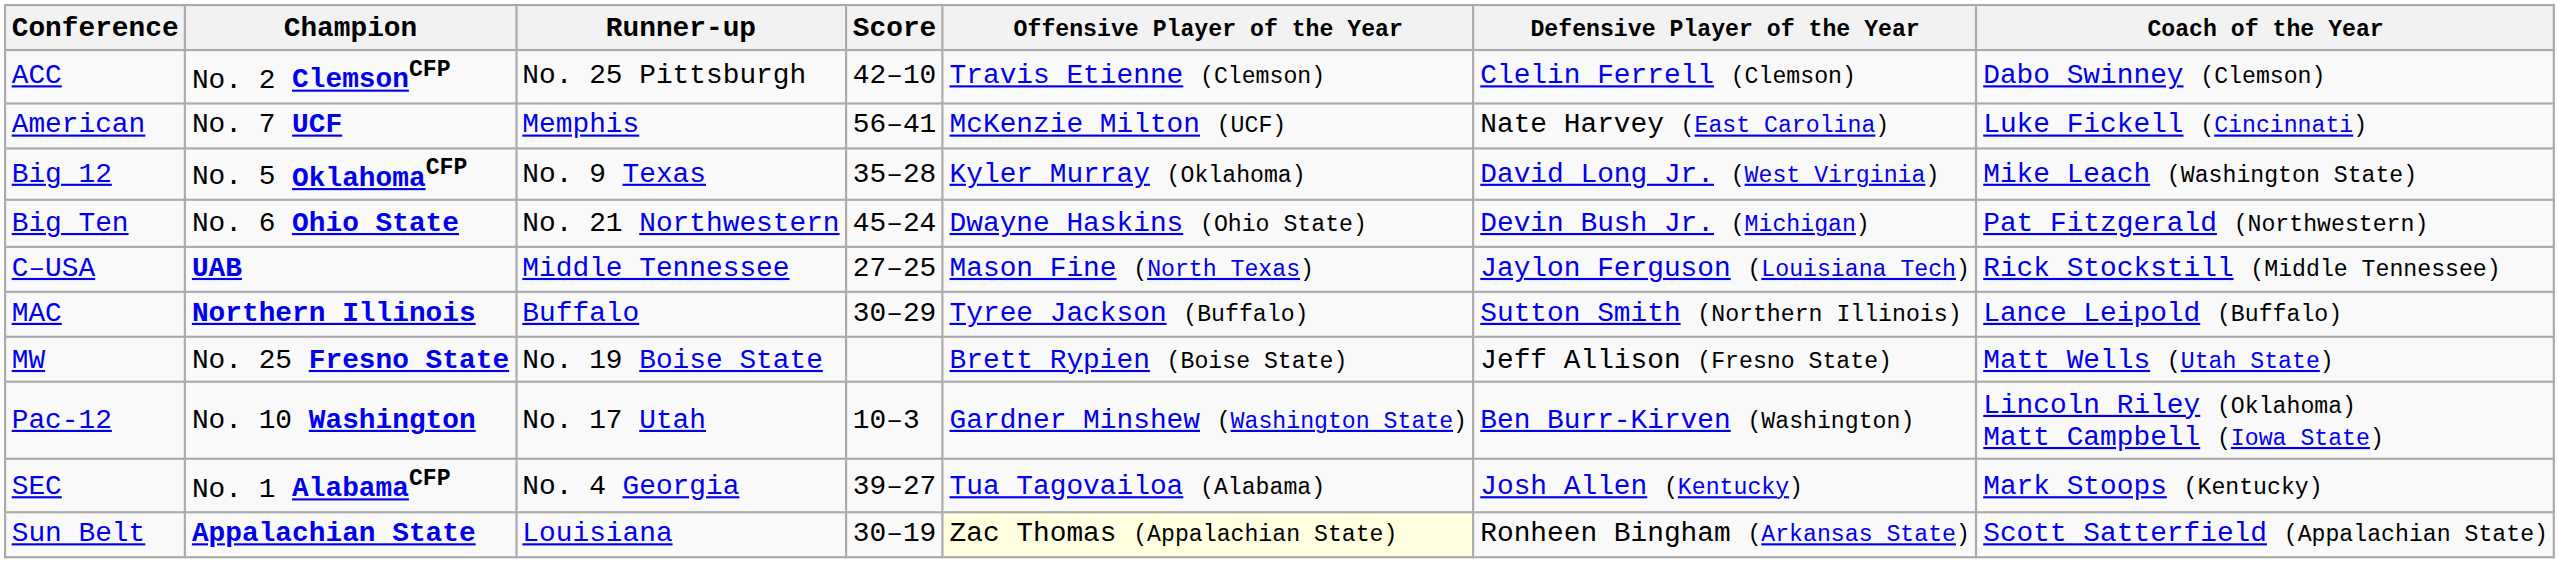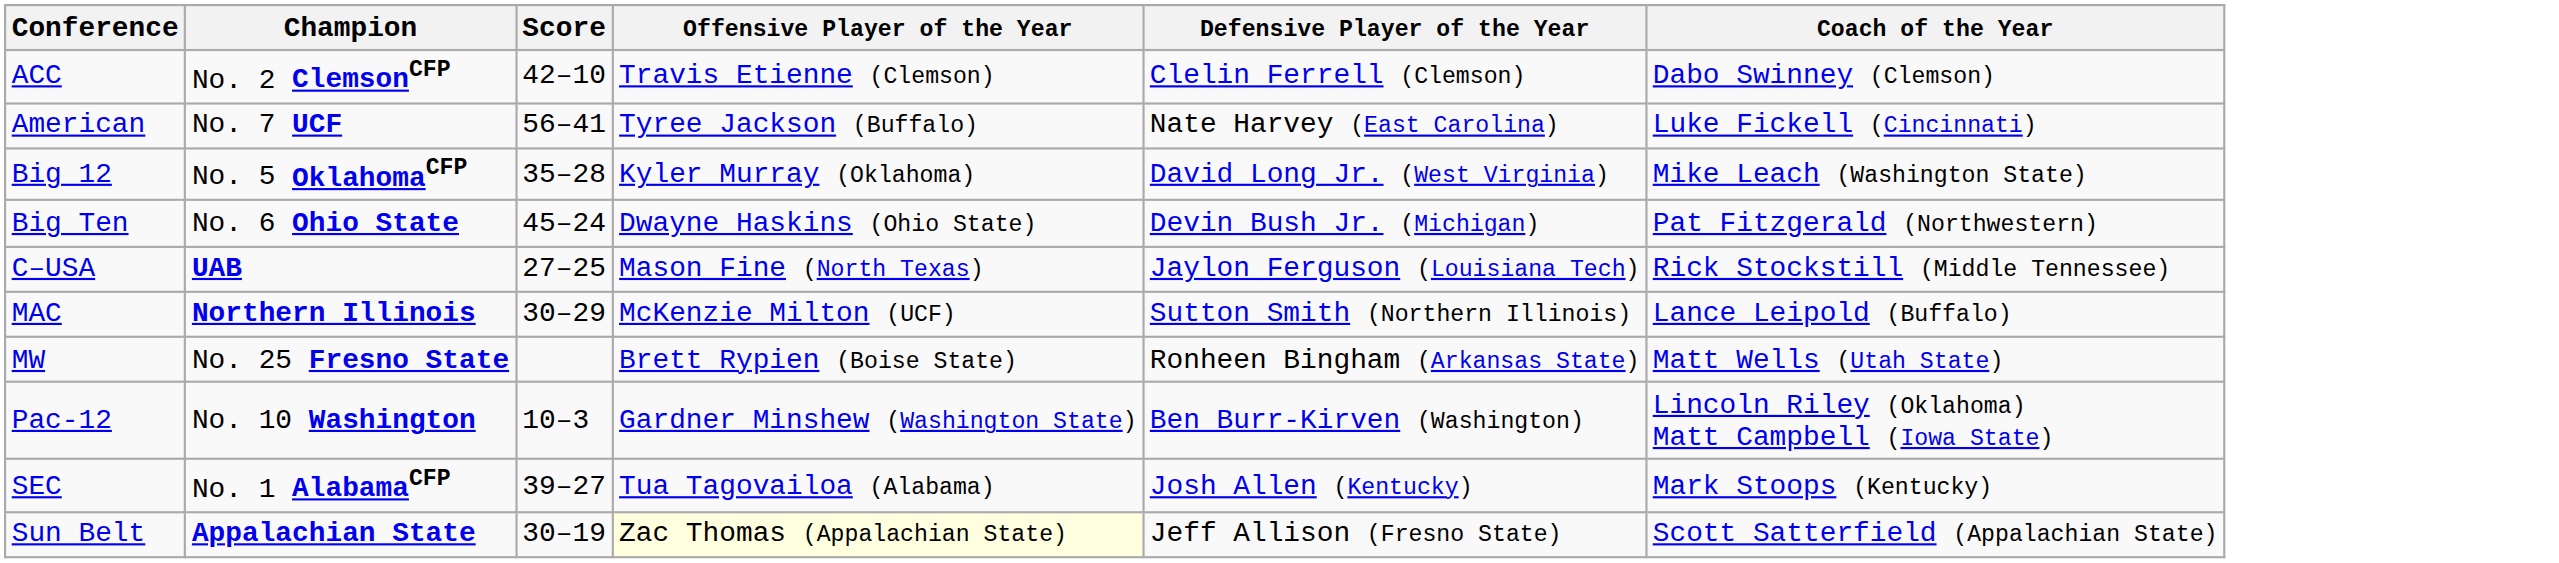 <table class="wikitable">
 <tr>
 <th>Conference</th>
 <th>Champion</th>
-<th>Runner-up</th>
 <th>Score</th>
 <th><small>Offensive Player of the Year</small></th>
 <th><small>Defensive Player of the Year</small></th>
 <th><small>Coach of the Year</small></th>
 </tr>
 <tr>
 <td><a href='#'>ACC</a></td>
 <td>No. 2 <strong><a href='#'>Clemson</a><sup>CFP</sup></strong></td>
-<td>No. 25 Pittsburgh</td>
 <td>42–10</td>
 <td><a href='#'>Travis Etienne</a> <small>(Clemson)</small></td>
 <td><a href='#'>Clelin Ferrell</a> <small>(Clemson)</small></td>
 <td><a href='#'>Dabo Swinney</a> <small>(Clemson)</small></td>
 </tr>
 <tr>
 <td><a href='#'>American</a></td>
 <td>No. 7 <strong><a href='#'>UCF</a></strong></td>
-<td><a href='#'>Memphis</a></td>
 <td>56–41</td>
-<td><a href='#'>McKenzie Milton</a> <small>(UCF)</small></td>
+<td><a href='#'>Tyree Jackson</a> <small>(Buffalo)</small></td>
 <td>Nate Harvey <small>(<a href='#'>East Carolina</a>)</small></td>
 <td><a href='#'>Luke Fickell</a> <small>(<a href='#'>Cincinnati</a>)</small></td>
 </tr>
 <tr>
 <td><a href='#'>Big 12</a></td>
 <td>No. 5 <strong><a href='#'>Oklahoma</a><sup>CFP</sup></strong></td>
-<td>No. 9 <a href='#'>Texas</a></td>
 <td>35–28</td>
 <td><a href='#'>Kyler Murray</a> <small>(Oklahoma)</small></td>
 <td><a href='#'>David Long Jr.</a> <small>(<a href='#'>West Virginia</a>)</small></td>
 <td><a href='#'>Mike Leach</a> <small>(Washington State)</small></td>
 </tr>
 <tr>
 <td><a href='#'>Big Ten</a></td>
 <td>No. 6 <strong><a href='#'>Ohio State</a></strong></td>
-<td>No. 21 <a href='#'>Northwestern</a></td>
 <td>45–24</td>
 <td><a href='#'>Dwayne Haskins</a> <small>(Ohio State)</small></td>
 <td><a href='#'>Devin Bush Jr.</a> <small>(<a href='#'>Michigan</a>)</small></td>
 <td><a href='#'>Pat Fitzgerald</a> <small>(Northwestern)</small></td>
 </tr>
 <tr>
 <td><a href='#'>C–USA</a></td>
 <td><strong><a href='#'>UAB</a></strong></td>
-<td><a href='#'>Middle Tennessee</a></td>
 <td>27–25</td>
 <td><a href='#'>Mason Fine</a> <small>(<a href='#'>North Texas</a>)</small></td>
 <td><a href='#'>Jaylon Ferguson</a> <small>(<a href='#'>Louisiana Tech</a>)</small></td>
 <td><a href='#'>Rick Stockstill</a> <small>(Middle Tennessee)</small></td>
 </tr>
 <tr>
 <td><a href='#'>MAC</a></td>
 <td><strong><a href='#'>Northern Illinois</a></strong></td>
-<td><a href='#'>Buffalo</a></td>
 <td>30–29</td>
-<td><a href='#'>Tyree Jackson</a> <small>(Buffalo)</small></td>
+<td><a href='#'>McKenzie Milton</a> <small>(UCF)</small></td>
 <td><a href='#'>Sutton Smith</a> <small>(Northern Illinois)</small></td>
 <td><a href='#'>Lance Leipold</a> <small>(Buffalo)</small></td>
 </tr>
 <tr>
 <td><a href='#'>MW</a></td>
 <td>No. 25 <strong><a href='#'>Fresno State</a></strong></td>
-<td>No. 19 <a href='#'>Boise State</a></td>
 <td></td>
 <td><a href='#'>Brett Rypien</a> <small>(Boise State)</small></td>
-<td>Jeff Allison <small>(Fresno State)</small></td>
+<td>Ronheen Bingham <small>(<a href='#'>Arkansas State</a>)</small></td>
 <td><a href='#'>Matt Wells</a> <small>(<a href='#'>Utah State</a>)</small></td>
 </tr>
 <tr>
 <td><a href='#'>Pac-12</a></td>
 <td>No. 10 <strong><a href='#'>Washington</a></strong></td>
-<td>No. 17 <a href='#'>Utah</a></td>
 <td>10–3</td>
 <td><a href='#'>Gardner Minshew</a> <small>(<a href='#'>Washington State</a>)</small></td>
 <td><a href='#'>Ben Burr-Kirven</a> <small>(Washington)</small></td>
 <td><a href='#'>Lincoln Riley</a> <small>(Oklahoma)</small><br> <a href='#'>Matt Campbell</a> <small>(<a href='#'>Iowa State</a>)</small></td>
 </tr>
 <tr>
 <td><a href='#'>SEC</a></td>
 <td>No. 1 <strong> <a href='#'>Alabama</a><sup>CFP</sup></strong></td>
-<td>No. 4 <a href='#'>Georgia</a></td>
 <td>39–27</td>
 <td><a href='#'>Tua Tagovailoa</a> <small>(Alabama)</small></td>
 <td><a href='#'>Josh Allen</a> <small>(<a href='#'>Kentucky</a>)</small></td>
 <td><a href='#'>Mark Stoops</a> <small>(Kentucky)</small></td>
 </tr>
 <tr>
 <td><a href='#'>Sun Belt</a></td>
 <td><strong><a href='#'>Appalachian State</a></strong></td>
-<td><a href='#'>Louisiana</a></td>
 <td>30–19</td>
 <td style="background: lightyellow;">Zac Thomas <small>(Appalachian State)</small></td>
-<td>Ronheen Bingham <small>(<a href='#'>Arkansas State</a>)</small></td>
+<td>Jeff Allison <small>(Fresno State)</small></td>
 <td><a href='#'>Scott Satterfield</a> <small>(Appalachian State)</small></td>
 </tr>
 </table>
